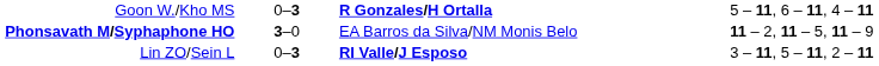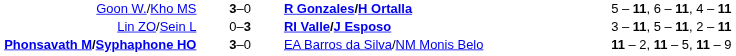 <table>
 <tr>
 <th width=400></th>
 <th width=100></th>
 <th width=400></th>
 </tr>
 <tr>
 <td align=right><a href='#'>Goon W.</a>/<a href='#'>Kho MS</a> </td>
-<td align=center>0–<strong>3</strong></td>
+<td align=center><strong>3</strong>–0</td>
 <td> <strong><a href='#'>R Gonzales</a>/<a href='#'>H Ortalla</a></strong></td>
 <td>5 – <strong>11</strong>, 6 – <strong>11</strong>, 4 – <strong>11</strong></td>
+</tr>
+<tr>
+<td align=right><a href='#'>Lin ZO</a>/<a href='#'>Sein L</a> </td>
+<td align=center>0–<strong>3</strong></td>
+<td> <strong><a href='#'>RI Valle</a>/<a href='#'>J Esposo</a></strong></td>
+<td>3 – <strong>11</strong>, 5 – <strong>11</strong>, 2 – <strong>11</strong></td>
 </tr>
 <tr>
 <td align=right><strong><a href='#'>Phonsavath M</a>/<a href='#'>Syphaphone HO</a></strong> </td>
 <td align=center><strong>3</strong>–0</td>
 <td> <a href='#'>EA Barros da Silva</a>/<a href='#'>NM Monis Belo</a></td>
 <td><strong>11</strong> – 2, <strong>11</strong> – 5, <strong>11</strong> – 9</td>
 </tr>
-<tr>
-<td align=right><a href='#'>Lin ZO</a>/<a href='#'>Sein L</a> </td>
-<td align=center>0–<strong>3</strong></td>
-<td> <strong><a href='#'>RI Valle</a>/<a href='#'>J Esposo</a></strong></td>
-<td>3 – <strong>11</strong>, 5 – <strong>11</strong>, 2 – <strong>11</strong></td>
-</tr>
 </table>
